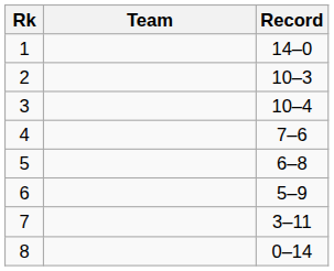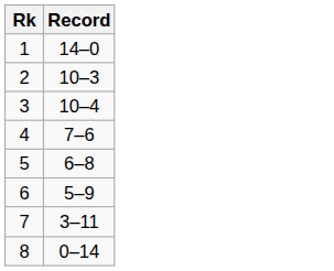 <table class=wikitable style="text-align:center; font-size:95%">
 <tr>
 <th width=25>Rk</th>
-<th width=170>Team</th>
 <th width=25>Record</th>
 </tr>
 <tr>
 <td>1</td>
-<td align=left></td>
 <td>14–0</td>
 </tr>
 <tr>
 <td>2</td>
-<td align=left></td>
 <td>10–3</td>
 </tr>
 <tr>
 <td>3</td>
-<td align=left></td>
 <td>10–4</td>
 </tr>
 <tr>
 <td>4</td>
-<td align=left></td>
 <td>7–6</td>
 </tr>
 <tr>
 <td>5</td>
-<td align=left></td>
 <td>6–8</td>
 </tr>
 <tr>
 <td>6</td>
-<td align=left></td>
 <td>5–9</td>
 </tr>
 <tr>
 <td>7</td>
-<td align=left></td>
 <td>3–11</td>
 </tr>
 <tr>
 <td>8</td>
-<td align=left></td>
 <td>0–14</td>
 </tr>
 </table>
